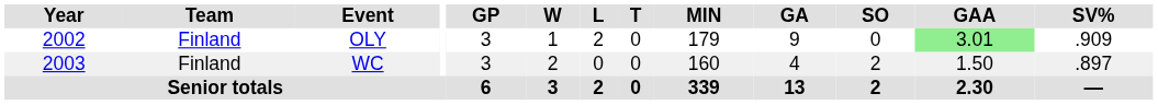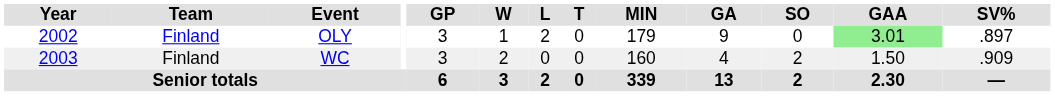 <table border="0" cellpadding="1" cellspacing="0" ID="Table3" style="text-align:center; width:60em">
 <tr ALIGN="center" bgcolor="#e0e0e0">
 <th>Year</th>
 <th>Team</th>
 <th>Event</th>
 <th rowspan="99" bgcolor="#ffffff"></th>
 <th>GP</th>
 <th>W</th>
 <th>L</th>
 <th>T</th>
 <th>MIN</th>
 <th>GA</th>
 <th>SO</th>
 <th>GAA</th>
 <th>SV%</th>
 </tr>
 <tr>
 <td><a href='#'>2002</a></td>
 <td><a href='#'>Finland</a></td>
 <td><a href='#'>OLY</a></td>
 <td>3</td>
 <td>1</td>
 <td>2</td>
 <td>0</td>
 <td>179</td>
 <td>9</td>
 <td>0</td>
 <td style="background: lightgreen;">3.01</td>
-<td>.909</td>
+<td>.897</td>
 </tr>
 <tr bgcolor="#f0f0f0">
 <td><a href='#'>2003</a></td>
 <td>Finland</td>
 <td><a href='#'>WC</a></td>
 <td>3</td>
 <td>2</td>
 <td>0</td>
 <td>0</td>
 <td>160</td>
 <td>4</td>
 <td>2</td>
 <td>1.50</td>
-<td>.897</td>
+<td>.909</td>
 </tr>
 <tr bgcolor="#e0e0e0">
 <th colspan=4>Senior totals</th>
 <th>6</th>
 <th>3</th>
 <th>2</th>
 <th>0</th>
 <th>339</th>
 <th>13</th>
 <th>2</th>
 <th>2.30</th>
 <th>—</th>
 </tr>
 </table>
